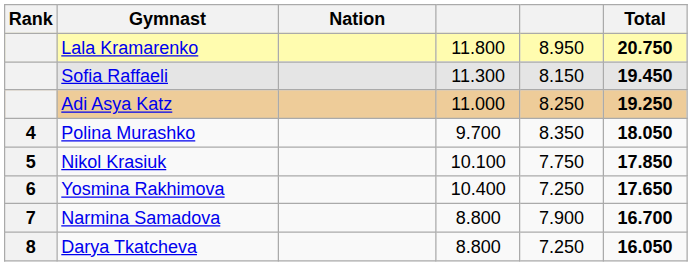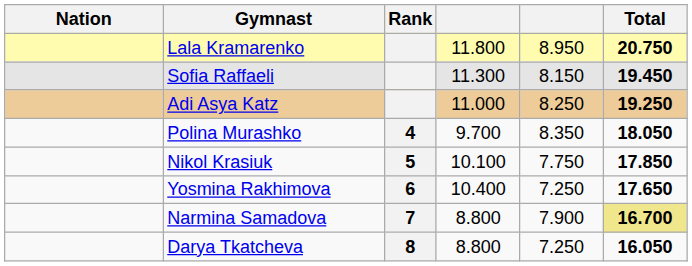 <table class="wikitable sortable" style="text-align:center; font-size:90%">
 <tr>
+<th scope="col" style="width:120px;">Nation</th>
+<th scope="col" style="width:170px;">Gymnast</th>
 <th scope="col" style="width:20px;">Rank</th>
-<th scope="col" style="width:170px;">Gymnast</th>
-<th scope="col" style="width:120px;">Nation</th>
 <th scope="col" style="width:60px;"></th>
 <th scope="col" style="width:60px;"></th>
 <th scope="col" style="width:60px;">Total</th>
 </tr>
 <tr bgcolor="fffcaf">
+<td style="text-align:left;"></td>
+<td align="left"><a href='#'>Lala Kramarenko</a></td>
 <th scope="row"></th>
-<td align="left"><a href='#'>Lala Kramarenko</a></td>
-<td style="text-align:left;"></td>
 <td>11.800</td>
 <td>8.950</td>
 <td><strong>20.750</strong></td>
 </tr>
 <tr bgcolor="e5e5e5">
+<td style="text-align:left;"></td>
+<td align="left"><a href='#'>Sofia Raffaeli</a></td>
 <th scope="row"></th>
-<td align="left"><a href='#'>Sofia Raffaeli</a></td>
-<td style="text-align:left;"></td>
 <td>11.300</td>
 <td>8.150</td>
 <td><strong>19.450</strong></td>
 </tr>
 <tr bgcolor="eecc99">
+<td style="text-align:left;"></td>
+<td align="left"><a href='#'>Adi Asya Katz</a></td>
 <th scope="row"></th>
-<td align="left"><a href='#'>Adi Asya Katz</a></td>
-<td style="text-align:left;"></td>
 <td>11.000</td>
 <td>8.250</td>
 <td><strong>19.250</strong></td>
 </tr>
 <tr>
+<td style="text-align:left;"></td>
+<td align="left"><a href='#'>Polina Murashko</a></td>
 <th scope="row">4</th>
-<td align="left"><a href='#'>Polina Murashko</a></td>
-<td style="text-align:left;"></td>
 <td>9.700</td>
 <td>8.350</td>
 <td><strong>18.050</strong></td>
 </tr>
 <tr>
+<td style="text-align:left;"></td>
+<td align="left"><a href='#'>Nikol Krasiuk</a></td>
 <th scope="row">5</th>
-<td align="left"><a href='#'>Nikol Krasiuk</a></td>
-<td style="text-align:left;"></td>
 <td>10.100</td>
 <td>7.750</td>
 <td><strong>17.850</strong></td>
 </tr>
 <tr>
+<td style="text-align:left;"></td>
+<td align="left"><a href='#'>Yosmina Rakhimova</a></td>
 <th scope="row">6</th>
-<td align="left"><a href='#'>Yosmina Rakhimova</a></td>
-<td style="text-align:left;"></td>
 <td>10.400</td>
 <td>7.250</td>
 <td><strong>17.650</strong></td>
 </tr>
 <tr>
+<td style="text-align:left;"></td>
+<td align="left"><a href='#'>Narmina Samadova</a></td>
 <th scope="row">7</th>
-<td align="left"><a href='#'>Narmina Samadova</a></td>
-<td style="text-align:left;"></td>
 <td>8.800</td>
 <td>7.900</td>
-<td><strong>16.700</strong></td>
+<td style="background: khaki;"><strong>16.700</strong></td>
 </tr>
 <tr>
+<td style="text-align:left;"></td>
+<td align="left"><a href='#'>Darya Tkatcheva</a></td>
 <th scope="row">8</th>
-<td align="left"><a href='#'>Darya Tkatcheva</a></td>
-<td style="text-align:left;"></td>
 <td>8.800</td>
 <td>7.250</td>
 <td><strong>16.050</strong></td>
 </tr>
 </table>
